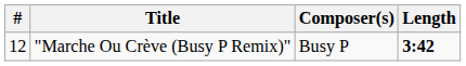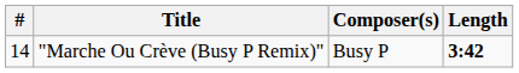 <table class="wikitable">
 <tr>
 <th>#</th>
 <th>Title</th>
 <th>Composer(s)</th>
 <th>Length</th>
 </tr>
 <tr>
-<td>12</td>
+<td>14</td>
 <td>"Marche Ou Crève (Busy P Remix)"</td>
 <td>Busy P</td>
 <td><strong>3:42</strong></td>
 </tr>
 </table>
